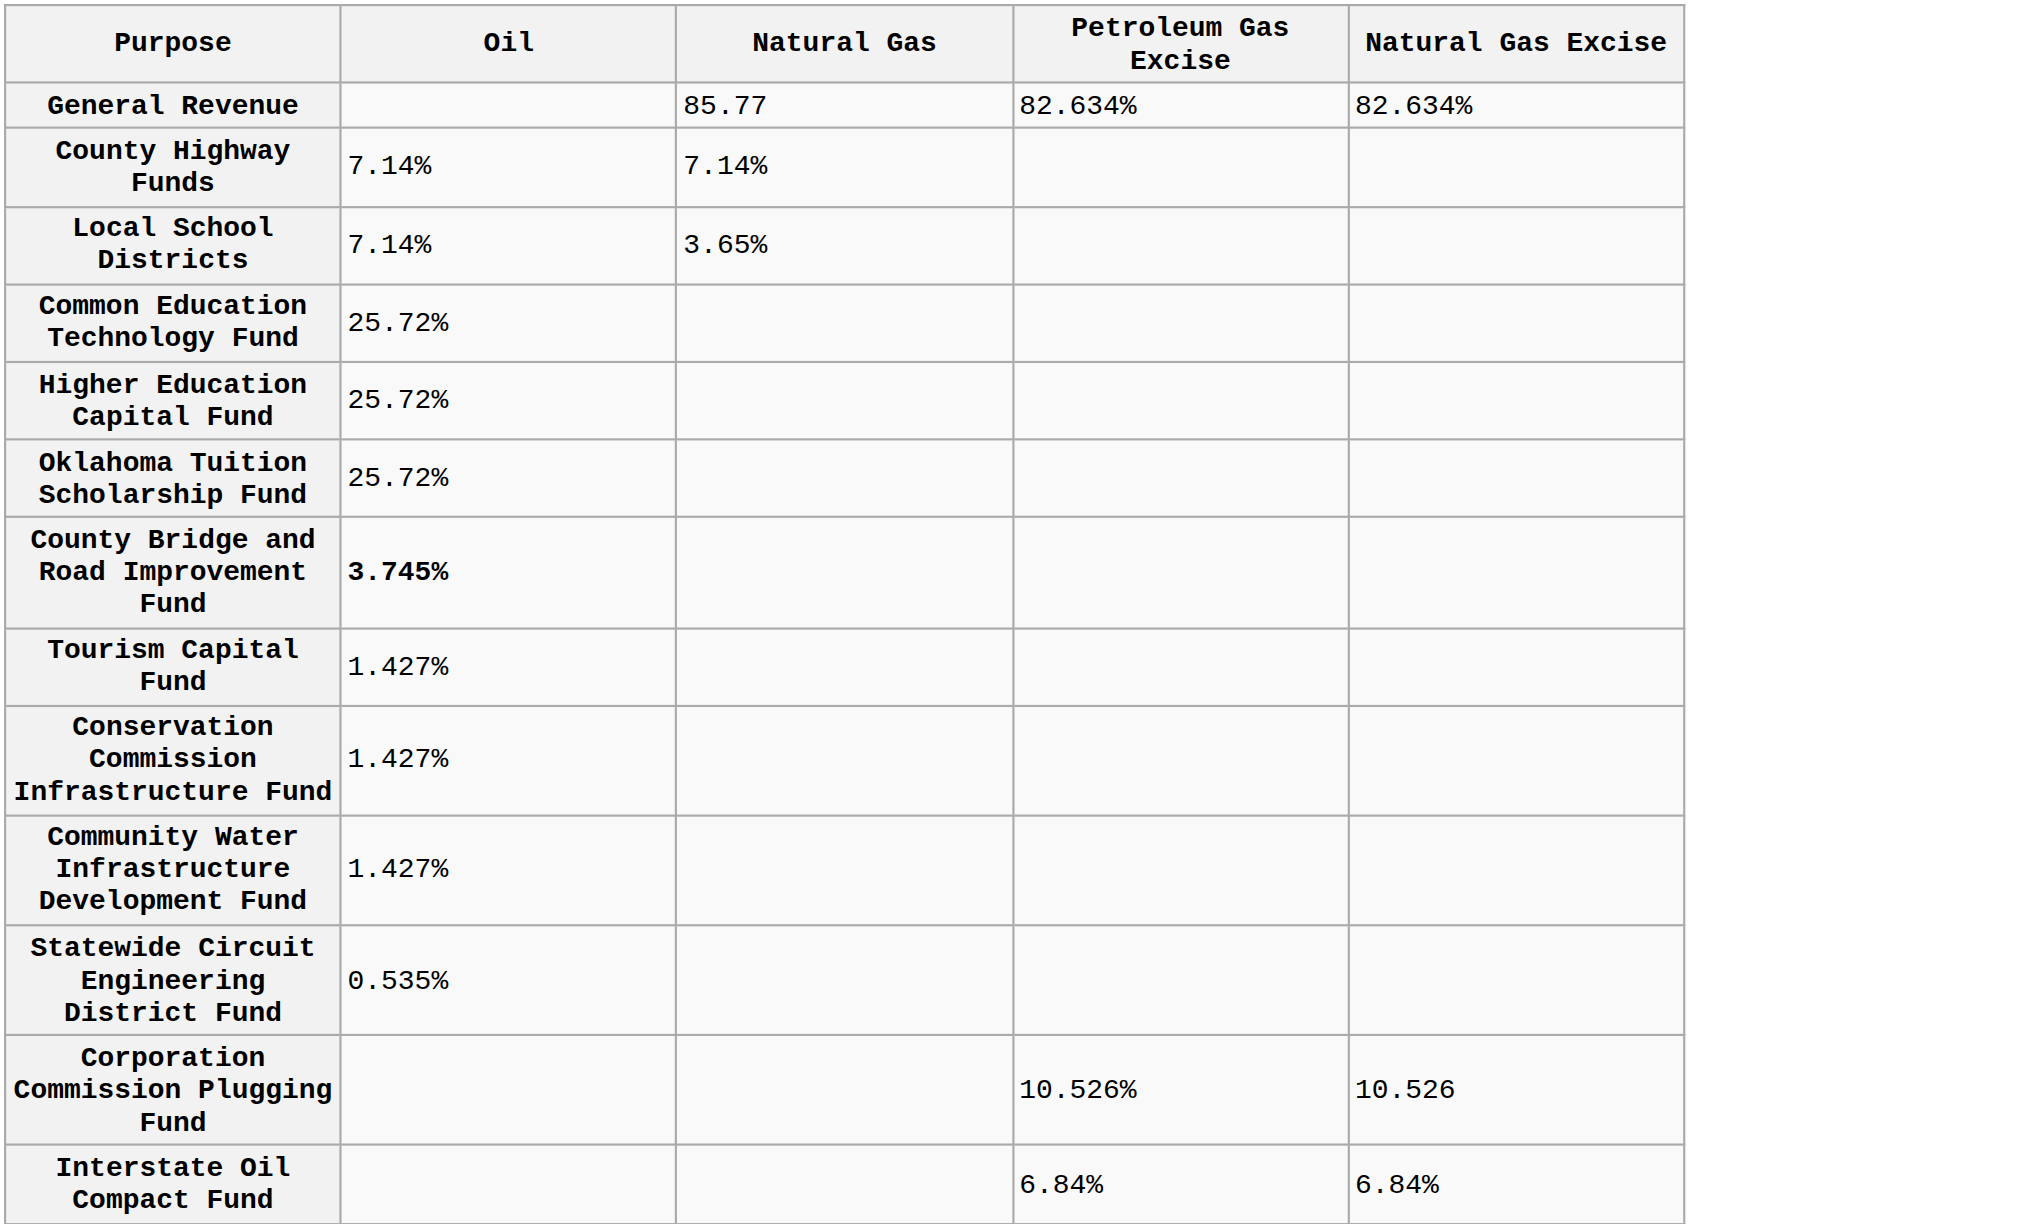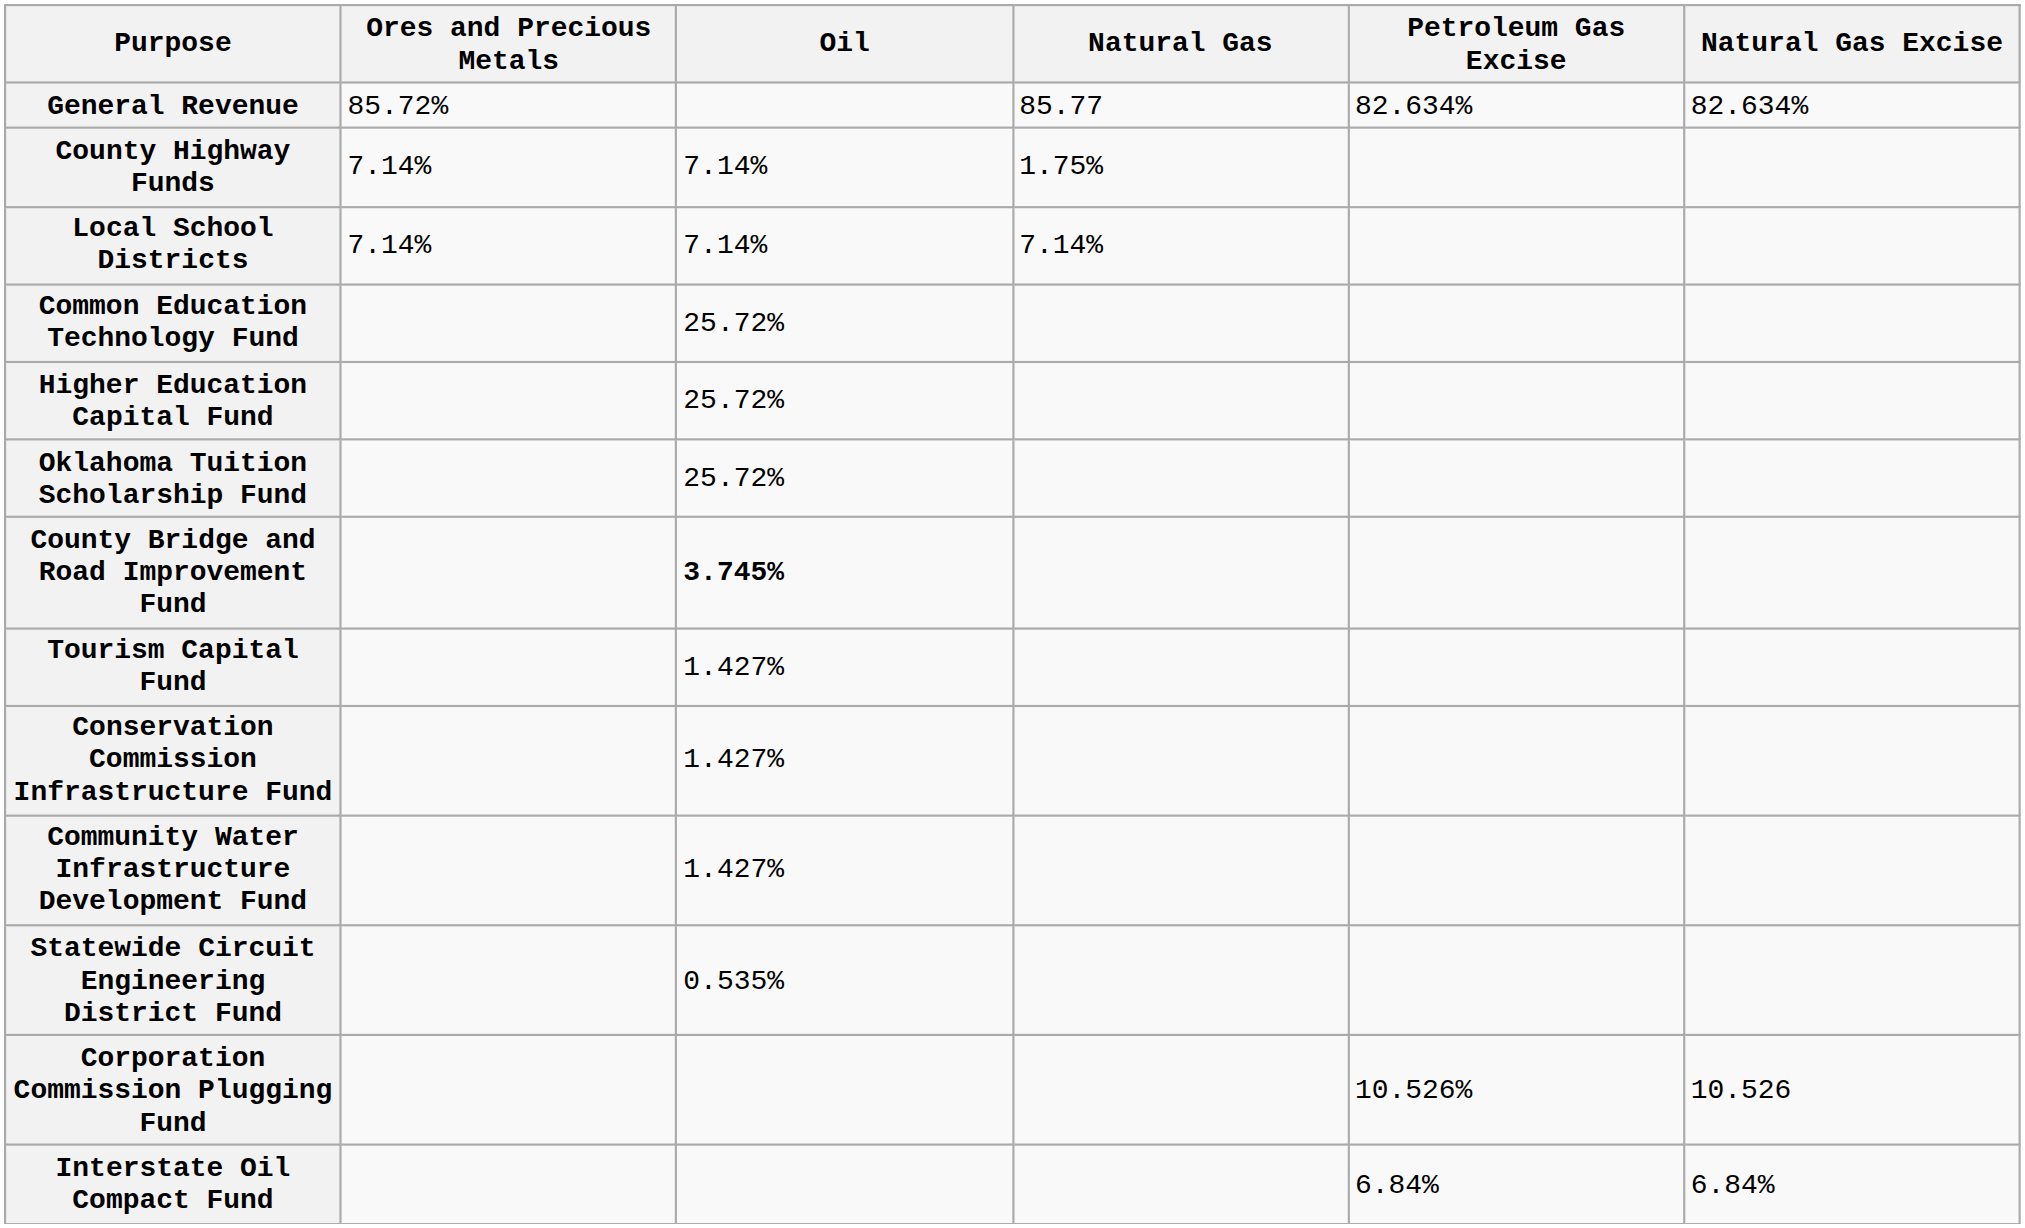 <table class="wikitable">
 <tr>
 <th width=150>Purpose</th>
+<th width=150>Ores and Precious Metals</th>
 <th width=150>Oil</th>
 <th width=150>Natural Gas</th>
 <th width=150>Petroleum Gas Excise</th>
 <th width=150>Natural Gas Excise</th>
 </tr>
 <tr>
 <th>General Revenue</th>
+<td>85.72%</td>
 <td></td>
 <td>85.77</td>
 <td>82.634%</td>
 <td>82.634%</td>
 </tr>
 <tr>
 <th>County Highway Funds</th>
 <td>7.14%</td>
 <td>7.14%</td>
+<td>1.75%</td>
 <td></td>
 <td></td>
 </tr>
 <tr>
 <th>Local School Districts</th>
 <td>7.14%</td>
-<td>3.65%</td>
+<td>7.14%</td>
+<td>7.14%</td>
 <td></td>
 <td></td>
 </tr>
 <tr>
 <th>Common Education Technology Fund</th>
+<td></td>
 <td>25.72%</td>
 <td></td>
 <td></td>
 <td></td>
 </tr>
 <tr>
 <th>Higher Education Capital Fund</th>
+<td></td>
 <td>25.72%</td>
 <td></td>
 <td></td>
 <td></td>
 </tr>
 <tr>
 <th>Oklahoma Tuition Scholarship Fund</th>
+<td></td>
 <td>25.72%</td>
 <td></td>
 <td></td>
 <td></td>
 </tr>
 <tr>
 <th>County Bridge and Road Improvement Fund</th>
+<td></td>
 <td><strong>3.745%</strong></td>
 <td></td>
 <td></td>
 <td></td>
 </tr>
 <tr>
 <th>Tourism Capital Fund</th>
+<td></td>
 <td>1.427%</td>
 <td></td>
 <td></td>
 <td></td>
 </tr>
 <tr>
 <th>Conservation Commission Infrastructure Fund</th>
+<td></td>
 <td>1.427%</td>
 <td></td>
 <td></td>
 <td></td>
 </tr>
 <tr>
 <th>Community Water Infrastructure Development Fund</th>
+<td></td>
 <td>1.427%</td>
 <td></td>
 <td></td>
 <td></td>
 </tr>
 <tr>
 <th>Statewide Circuit Engineering District Fund</th>
+<td></td>
 <td>0.535%</td>
 <td></td>
 <td></td>
 <td></td>
 </tr>
 <tr>
 <th>Corporation Commission Plugging Fund</th>
 <td></td>
 <td></td>
+<td></td>
 <td>10.526%</td>
 <td>10.526</td>
 </tr>
 <tr>
 <th>Interstate Oil Compact Fund</th>
 <td></td>
 <td></td>
+<td></td>
 <td>6.84%</td>
 <td>6.84%</td>
 </tr>
 </table>
